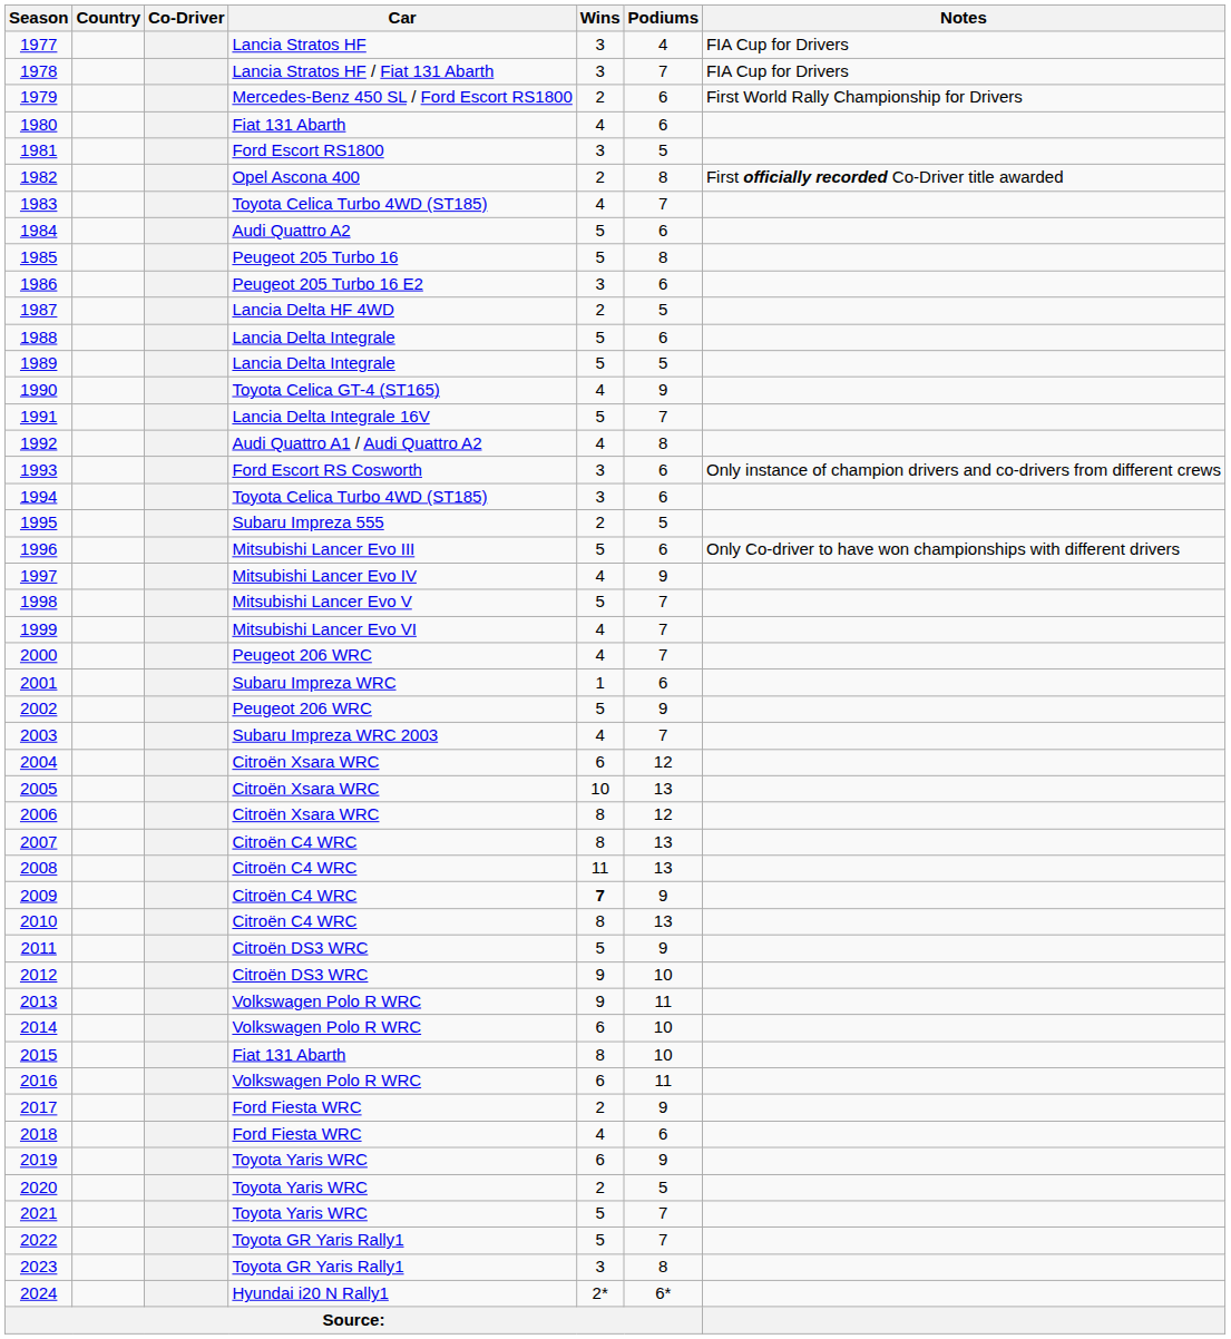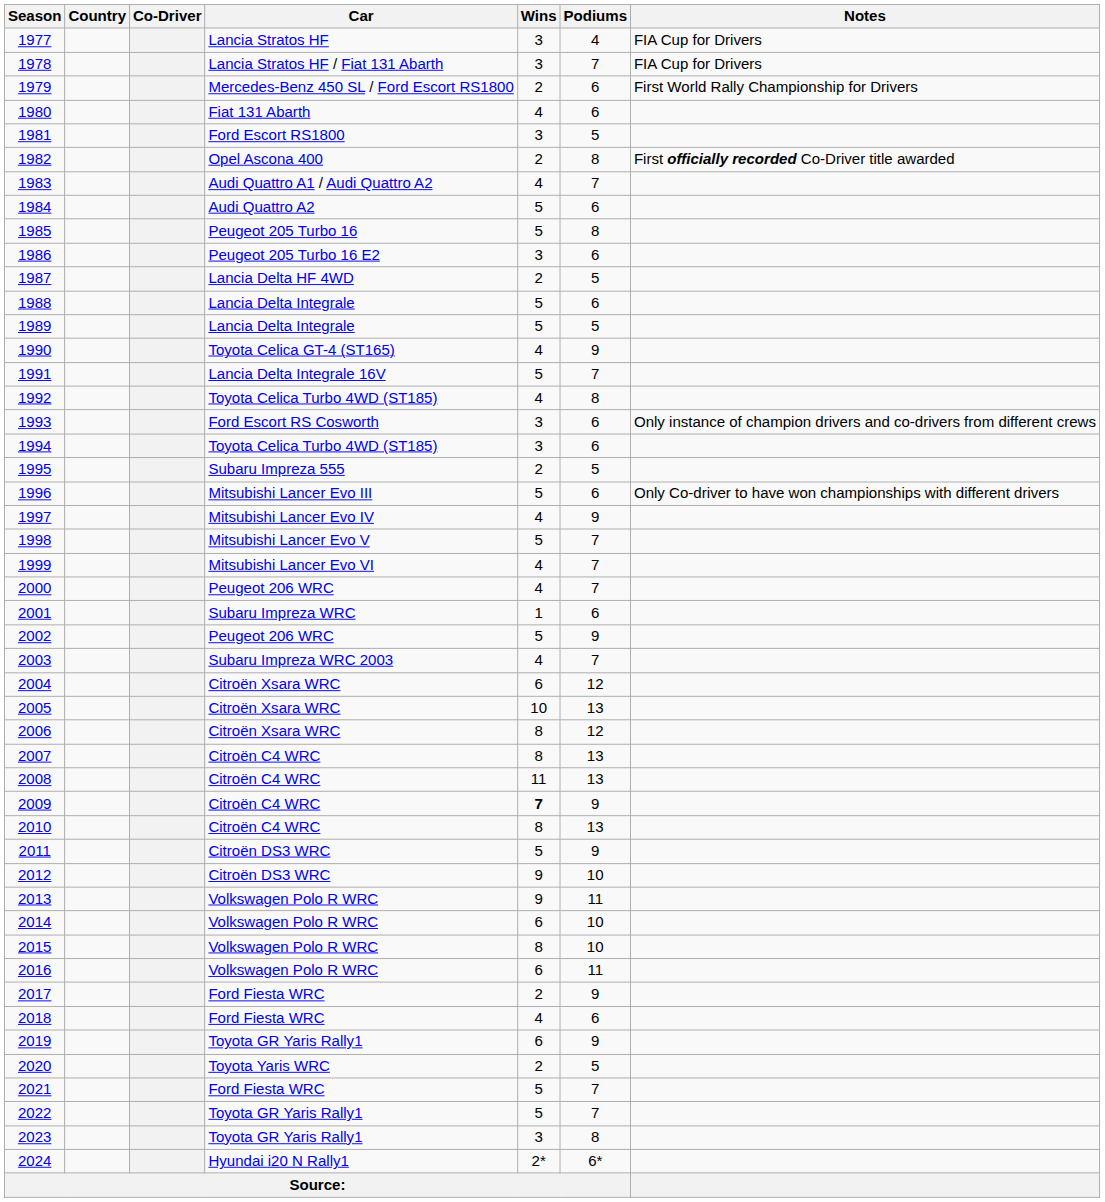 <table class="sortable plainrowheaders wikitable">
 <tr>
 <th scope=col>Season</th>
 <th scope=col>Country</th>
 <th scope=col>Co-Driver</th>
 <th scope=col>Car</th>
 <th scope=col>Wins</th>
 <th scope=col>Podiums</th>
 <th>Notes</th>
 </tr>
 <tr>
 <td align=center><a href='#'>1977</a></td>
 <td></td>
 <th scope=row></th>
 <td><a href='#'>Lancia Stratos HF</a></td>
 <td align=center>3</td>
 <td align=center>4</td>
 <td>FIA Cup for Drivers</td>
 </tr>
 <tr>
 <td align=center><a href='#'>1978</a></td>
 <td></td>
 <th scope=row></th>
 <td><a href='#'>Lancia Stratos HF</a> / <a href='#'>Fiat 131 Abarth</a></td>
 <td align=center>3</td>
 <td align=center>7</td>
 <td>FIA Cup for Drivers</td>
 </tr>
 <tr>
 <td align=center><a href='#'>1979</a></td>
 <td></td>
 <th scope=row></th>
 <td><a href='#'>Mercedes-Benz 450 SL</a> / <a href='#'>Ford Escort RS1800</a></td>
 <td align=center>2</td>
 <td align=center>6</td>
 <td>First World Rally Championship for Drivers</td>
 </tr>
 <tr>
 <td align=center><a href='#'>1980</a></td>
 <td></td>
 <th scope=row></th>
 <td><a href='#'>Fiat 131 Abarth</a></td>
 <td align=center>4</td>
 <td align=center>6</td>
 <td></td>
 </tr>
 <tr>
 <td align=center><a href='#'>1981</a></td>
 <td></td>
 <th scope=row></th>
 <td><a href='#'>Ford Escort RS1800</a></td>
 <td align=center>3</td>
 <td align=center>5</td>
 <td></td>
 </tr>
 <tr>
 <td align=center><a href='#'>1982</a></td>
 <td></td>
 <th scope=row></th>
 <td><a href='#'>Opel Ascona 400</a></td>
 <td align=center>2</td>
 <td align=center>8</td>
 <td>First <strong><em>officially recorded</em></strong> Co-Driver title awarded</td>
 </tr>
 <tr>
 <td align=center><a href='#'>1983</a></td>
 <td></td>
 <th scope=row></th>
-<td><a href='#'>Toyota Celica Turbo 4WD (ST185)</a></td>
+<td><a href='#'>Audi Quattro A1</a> / <a href='#'>Audi Quattro A2</a></td>
 <td align=center>4</td>
 <td align=center>7</td>
 <td></td>
 </tr>
 <tr>
 <td align=center><a href='#'>1984</a></td>
 <td></td>
 <th scope=row></th>
 <td><a href='#'>Audi Quattro A2</a></td>
 <td align=center>5</td>
 <td align=center>6</td>
 <td></td>
 </tr>
 <tr>
 <td align=center><a href='#'>1985</a></td>
 <td></td>
 <th scope=row></th>
 <td><a href='#'>Peugeot 205 Turbo 16</a></td>
 <td align=center>5</td>
 <td align=center>8</td>
 <td></td>
 </tr>
 <tr>
 <td align=center><a href='#'>1986</a></td>
 <td></td>
 <th scope=row></th>
 <td><a href='#'>Peugeot 205 Turbo 16 E2</a></td>
 <td align=center>3</td>
 <td align=center>6</td>
 <td></td>
 </tr>
 <tr>
 <td align=center><a href='#'>1987</a></td>
 <td></td>
 <th scope=row></th>
 <td><a href='#'>Lancia Delta HF 4WD</a></td>
 <td align=center>2</td>
 <td align=center>5</td>
 <td></td>
 </tr>
 <tr>
 <td align=center><a href='#'>1988</a></td>
 <td></td>
 <th scope=row></th>
 <td><a href='#'>Lancia Delta Integrale</a></td>
 <td align=center>5</td>
 <td align=center>6</td>
 <td></td>
 </tr>
 <tr>
 <td align=center><a href='#'>1989</a></td>
 <td></td>
 <th scope=row></th>
 <td><a href='#'>Lancia Delta Integrale</a></td>
 <td align=center>5</td>
 <td align=center>5</td>
 <td></td>
 </tr>
 <tr>
 <td align=center><a href='#'>1990</a></td>
 <td></td>
 <th scope=row></th>
 <td><a href='#'>Toyota Celica GT-4 (ST165)</a></td>
 <td align=center>4</td>
 <td align=center>9</td>
 <td></td>
 </tr>
 <tr>
 <td align=center><a href='#'>1991</a></td>
 <td></td>
 <th scope=row></th>
 <td><a href='#'>Lancia Delta Integrale 16V</a></td>
 <td align=center>5</td>
 <td align=center>7</td>
 <td></td>
 </tr>
 <tr>
 <td align=center><a href='#'>1992</a></td>
 <td></td>
 <th scope=row></th>
-<td><a href='#'>Audi Quattro A1</a> / <a href='#'>Audi Quattro A2</a></td>
+<td><a href='#'>Toyota Celica Turbo 4WD (ST185)</a></td>
 <td align=center>4</td>
 <td align=center>8</td>
 <td></td>
 </tr>
 <tr>
 <td align=center><a href='#'>1993</a></td>
 <td></td>
 <th scope=row></th>
 <td><a href='#'>Ford Escort RS Cosworth</a></td>
 <td align=center>3</td>
 <td align=center>6</td>
 <td>Only instance of champion drivers and co-drivers from different crews</td>
 </tr>
 <tr>
 <td align=center><a href='#'>1994</a></td>
 <td></td>
 <th scope=row></th>
 <td><a href='#'>Toyota Celica Turbo 4WD (ST185)</a></td>
 <td align=center>3</td>
 <td align=center>6</td>
 <td></td>
 </tr>
 <tr>
 <td align=center><a href='#'>1995</a></td>
 <td></td>
 <th scope=row></th>
 <td><a href='#'>Subaru Impreza 555</a></td>
 <td align=center>2</td>
 <td align=center>5</td>
 <td></td>
 </tr>
 <tr>
 <td align=center><a href='#'>1996</a></td>
 <td></td>
 <th scope=row></th>
 <td><a href='#'>Mitsubishi Lancer Evo III</a></td>
 <td align=center>5</td>
 <td align=center>6</td>
 <td>Only Co-driver to have won championships with different drivers</td>
 </tr>
 <tr>
 <td align=center><a href='#'>1997</a></td>
 <td></td>
 <th scope=row></th>
 <td><a href='#'>Mitsubishi Lancer Evo IV</a></td>
 <td align=center>4</td>
 <td align=center>9</td>
 <td></td>
 </tr>
 <tr>
 <td align=center><a href='#'>1998</a></td>
 <td></td>
 <th scope=row></th>
 <td><a href='#'>Mitsubishi Lancer Evo V</a></td>
 <td align=center>5</td>
 <td align=center>7</td>
 <td></td>
 </tr>
 <tr>
 <td align=center><a href='#'>1999</a></td>
 <td></td>
 <th scope=row></th>
 <td><a href='#'>Mitsubishi Lancer Evo VI</a></td>
 <td align=center>4</td>
 <td align=center>7</td>
 <td></td>
 </tr>
 <tr>
 <td align=center><a href='#'>2000</a></td>
 <td></td>
 <th scope=row></th>
 <td><a href='#'>Peugeot 206 WRC</a></td>
 <td align=center>4</td>
 <td align=center>7</td>
 <td></td>
 </tr>
 <tr>
 <td align=center><a href='#'>2001</a></td>
 <td></td>
 <th scope=row></th>
 <td><a href='#'>Subaru Impreza WRC</a></td>
 <td align=center>1</td>
 <td align=center>6</td>
 <td></td>
 </tr>
 <tr>
 <td align=center><a href='#'>2002</a></td>
 <td></td>
 <th scope=row></th>
 <td><a href='#'>Peugeot 206 WRC</a></td>
 <td align=center>5</td>
 <td align=center>9</td>
 <td></td>
 </tr>
 <tr>
 <td align=center><a href='#'>2003</a></td>
 <td></td>
 <th scope=row></th>
 <td><a href='#'>Subaru Impreza WRC 2003</a></td>
 <td align=center>4</td>
 <td align=center>7</td>
 <td></td>
 </tr>
 <tr>
 <td align=center><a href='#'>2004</a></td>
 <td></td>
 <th scope=row></th>
 <td><a href='#'>Citroën Xsara WRC</a></td>
 <td align=center>6</td>
 <td align=center>12</td>
 <td></td>
 </tr>
 <tr>
 <td align=center><a href='#'>2005</a></td>
 <td></td>
 <th scope=row></th>
 <td><a href='#'>Citroën Xsara WRC</a></td>
 <td align=center>10</td>
 <td align=center>13</td>
 <td></td>
 </tr>
 <tr>
 <td align=center><a href='#'>2006</a></td>
 <td></td>
 <th scope=row></th>
 <td><a href='#'>Citroën Xsara WRC</a></td>
 <td align=center>8</td>
 <td align=center>12</td>
 <td></td>
 </tr>
 <tr>
 <td align=center><a href='#'>2007</a></td>
 <td></td>
 <th scope=row></th>
 <td><a href='#'>Citroën C4 WRC</a></td>
 <td align=center>8</td>
 <td align=center>13</td>
 <td></td>
 </tr>
 <tr>
 <td align=center><a href='#'>2008</a></td>
 <td></td>
 <th scope=row></th>
 <td><a href='#'>Citroën C4 WRC</a></td>
 <td align=center>11</td>
 <td align=center>13</td>
 <td></td>
 </tr>
 <tr>
 <td align=center><a href='#'>2009</a></td>
 <td></td>
 <th scope=row></th>
 <td><a href='#'>Citroën C4 WRC</a></td>
 <td align=center><strong>7</strong></td>
 <td align=center>9</td>
 <td></td>
 </tr>
 <tr>
 <td align=center><a href='#'>2010</a></td>
 <td></td>
 <th scope=row></th>
 <td><a href='#'>Citroën C4 WRC</a></td>
 <td align=center>8</td>
 <td align=center>13</td>
 <td></td>
 </tr>
 <tr>
 <td align=center><a href='#'>2011</a></td>
 <td></td>
 <th scope=row></th>
 <td><a href='#'>Citroën DS3 WRC</a></td>
 <td align=center>5</td>
 <td align=center>9</td>
 <td></td>
 </tr>
 <tr>
 <td align=center><a href='#'>2012</a></td>
 <td></td>
 <th scope=row></th>
 <td><a href='#'>Citroën DS3 WRC</a></td>
 <td align=center>9</td>
 <td align=center>10</td>
 <td></td>
 </tr>
 <tr>
 <td align=center><a href='#'>2013</a></td>
 <td></td>
 <th scope=row></th>
 <td><a href='#'>Volkswagen Polo R WRC</a></td>
 <td align=center>9</td>
 <td align=center>11</td>
 <td></td>
 </tr>
 <tr>
 <td align=center><a href='#'>2014</a></td>
 <td></td>
 <th scope=row></th>
 <td><a href='#'>Volkswagen Polo R WRC</a></td>
 <td align=center>6</td>
 <td align=center>10</td>
 <td></td>
 </tr>
 <tr>
 <td align=center><a href='#'>2015</a></td>
 <td></td>
 <th scope=row></th>
-<td><a href='#'>Fiat 131 Abarth</a></td>
+<td><a href='#'>Volkswagen Polo R WRC</a></td>
 <td align=center>8</td>
 <td align=center>10</td>
 <td></td>
 </tr>
 <tr>
 <td align=center><a href='#'>2016</a></td>
 <td></td>
 <th scope=row></th>
 <td><a href='#'>Volkswagen Polo R WRC</a></td>
 <td align=center>6</td>
 <td align=center>11</td>
 <td></td>
 </tr>
 <tr>
 <td align=center><a href='#'>2017</a></td>
 <td></td>
 <th scope=row></th>
 <td><a href='#'>Ford Fiesta WRC</a></td>
 <td align=center>2</td>
 <td align=center>9</td>
 <td></td>
 </tr>
 <tr>
 <td align=center><a href='#'>2018</a></td>
 <td></td>
 <th scope=row></th>
 <td><a href='#'>Ford Fiesta WRC</a></td>
 <td align=center>4</td>
 <td align=center>6</td>
 <td></td>
 </tr>
 <tr>
 <td align=center><a href='#'>2019</a></td>
 <td></td>
 <th scope=row></th>
-<td><a href='#'>Toyota Yaris WRC</a></td>
+<td><a href='#'>Toyota GR Yaris Rally1</a></td>
 <td align=center>6</td>
 <td align=center>9</td>
 <td></td>
 </tr>
 <tr>
 <td align=center><a href='#'>2020</a></td>
 <td></td>
 <th scope=row></th>
 <td><a href='#'>Toyota Yaris WRC</a></td>
 <td align=center>2</td>
 <td align=center>5</td>
 <td></td>
 </tr>
 <tr>
 <td align=center><a href='#'>2021</a></td>
 <td></td>
 <th scope=row></th>
-<td><a href='#'>Toyota Yaris WRC</a></td>
+<td><a href='#'>Ford Fiesta WRC</a></td>
 <td align=center>5</td>
 <td align=center>7</td>
 <td></td>
 </tr>
 <tr>
 <td align=center><a href='#'>2022</a></td>
 <td></td>
 <th scope=row></th>
 <td><a href='#'>Toyota GR Yaris Rally1</a></td>
 <td align=center>5</td>
 <td align=center>7</td>
 <td></td>
 </tr>
 <tr>
 <td align=center><a href='#'>2023</a></td>
 <td></td>
 <th scope=row></th>
 <td><a href='#'>Toyota GR Yaris Rally1</a></td>
 <td align=center>3</td>
 <td align=center>8</td>
 <td></td>
 </tr>
 <tr>
 <td align=center><a href='#'>2024</a></td>
 <td></td>
 <th scope=row></th>
 <td><a href='#'>Hyundai i20 N Rally1</a></td>
 <td align=center>2*</td>
 <td align=center>6*</td>
 <td></td>
 </tr>
 <tr>
 <th colspan="6">Source:</th>
 <th></th>
 </tr>
 </table>
